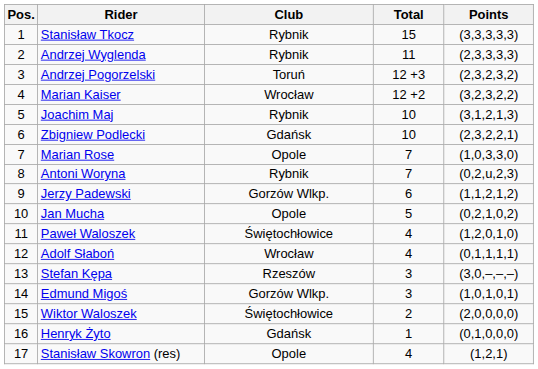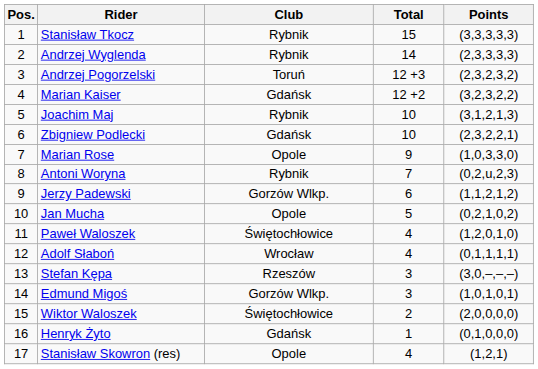 <table class=wikitable style="font-size:93%;">
 <tr>
 <th width=25px>Pos.</th>
 <th width=200px>Rider</th>
 <th width=200px>Club</th>
 <th width=80px>Total</th>
 <th width=100px>Points</th>
 </tr>
 <tr align=center>
 <td>1</td>
 <td align=left><a href='#'>Stanisław Tkocz</a></td>
 <td>Rybnik</td>
 <td>15</td>
 <td>(3,3,3,3,3)</td>
 </tr>
 <tr align=center>
 <td>2</td>
 <td align=left><a href='#'>Andrzej Wyglenda</a></td>
 <td>Rybnik</td>
-<td>11</td>
+<td>14</td>
 <td>(2,3,3,3,3)</td>
 </tr>
 <tr align=center>
 <td>3</td>
 <td align=left><a href='#'>Andrzej Pogorzelski</a></td>
 <td>Toruń</td>
 <td>12 +3</td>
 <td>(2,3,2,3,2)</td>
 </tr>
 <tr align=center>
 <td>4</td>
 <td align=left><a href='#'>Marian Kaiser</a></td>
-<td>Wrocław</td>
+<td>Gdańsk</td>
 <td>12 +2</td>
 <td>(3,2,3,2,2)</td>
 </tr>
 <tr align=center>
 <td>5</td>
 <td align=left><a href='#'>Joachim Maj</a></td>
 <td>Rybnik</td>
 <td>10</td>
 <td>(3,1,2,1,3)</td>
 </tr>
 <tr align=center>
 <td>6</td>
 <td align=left><a href='#'>Zbigniew Podlecki</a></td>
 <td>Gdańsk</td>
 <td>10</td>
 <td>(2,3,2,2,1)</td>
 </tr>
 <tr align=center>
 <td>7</td>
 <td align=left><a href='#'>Marian Rose</a></td>
 <td>Opole</td>
-<td>7</td>
+<td>9</td>
 <td>(1,0,3,3,0)</td>
 </tr>
 <tr align=center>
 <td>8</td>
 <td align=left><a href='#'>Antoni Woryna</a></td>
 <td>Rybnik</td>
 <td>7</td>
 <td>(0,2,u,2,3)</td>
 </tr>
 <tr align=center>
 <td>9</td>
 <td align=left><a href='#'>Jerzy Padewski</a></td>
 <td>Gorzów Wlkp.</td>
 <td>6</td>
 <td>(1,1,2,1,2)</td>
 </tr>
 <tr align=center>
 <td>10</td>
 <td align=left><a href='#'>Jan Mucha</a></td>
 <td>Opole</td>
 <td>5</td>
 <td>(0,2,1,0,2)</td>
 </tr>
 <tr align=center>
 <td>11</td>
 <td align=left><a href='#'>Paweł Waloszek</a></td>
 <td>Świętochłowice</td>
 <td>4</td>
 <td>(1,2,0,1,0)</td>
 </tr>
 <tr align=center>
 <td>12</td>
 <td align=left><a href='#'>Adolf Słaboń</a></td>
 <td>Wrocław</td>
 <td>4</td>
 <td>(0,1,1,1,1)</td>
 </tr>
 <tr align=center>
 <td>13</td>
 <td align=left><a href='#'>Stefan Kępa</a></td>
 <td>Rzeszów</td>
 <td>3</td>
 <td>(3,0,–,–,–)</td>
 </tr>
 <tr align=center>
 <td>14</td>
 <td align=left><a href='#'>Edmund Migoś</a></td>
 <td>Gorzów Wlkp.</td>
 <td>3</td>
 <td>(1,0,1,0,1)</td>
 </tr>
 <tr align=center>
 <td>15</td>
 <td align=left><a href='#'>Wiktor Waloszek</a></td>
 <td>Świętochłowice</td>
 <td>2</td>
 <td>(2,0,0,0,0)</td>
 </tr>
 <tr align=center>
 <td>16</td>
 <td align=left><a href='#'>Henryk Żyto</a></td>
 <td>Gdańsk</td>
 <td>1</td>
 <td>(0,1,0,0,0)</td>
 </tr>
 <tr align=center>
 <td>17</td>
 <td align=left><a href='#'>Stanisław Skowron</a> (res)</td>
 <td>Opole</td>
 <td>4</td>
 <td>(1,2,1)</td>
 </tr>
 </table>
